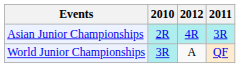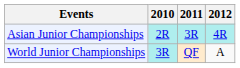 <table style='font-size: 90%; text-align:center;' class='wikitable'>
 <tr>
 <th>Events</th>
 <th>2010</th>
+<th>2011</th>
 <th>2012</th>
-<th>2011</th>
 </tr>
 <tr>
 <td bgcolor="#ECF2FF"; align="left"><a href='#'>Asian Junior Championships</a></td>
 <td bgcolor=AFEEEE><a href='#'>2R</a></td>
+<td bgcolor=AFEEEE><a href='#'>3R</a></td>
 <td bgcolor=AFEEEE><a href='#'>4R</a></td>
-<td bgcolor=AFEEEE><a href='#'>3R</a></td>
 </tr>
 <tr>
 <td bgcolor="#ECF2FF"; align="left"><a href='#'>World Junior Championships</a></td>
 <td bgcolor=AFEEEE><a href='#'>3R</a></td>
+<td bgcolor=FFEBCD><a href='#'>QF</a></td>
 <td>A</td>
-<td bgcolor=FFEBCD><a href='#'>QF</a></td>
 </tr>
 </table>
